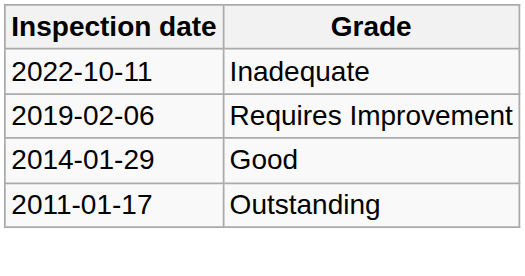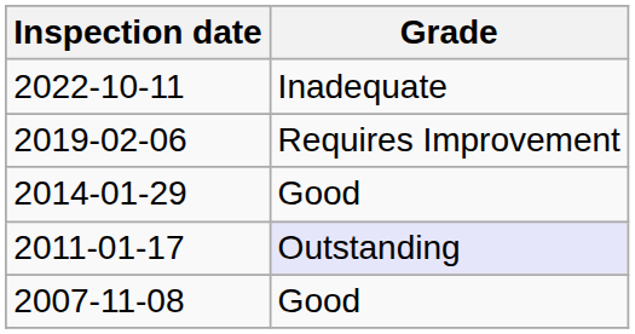 <table class="wikitable ">
 <tr>
 <th>Inspection date</th>
 <th>Grade</th>
 </tr>
 <tr>
 <td>2022-10-11</td>
 <td>Inadequate</td>
 </tr>
 <tr>
 <td>2019-02-06</td>
 <td>Requires Improvement</td>
 </tr>
 <tr>
 <td>2014-01-29</td>
 <td>Good</td>
 </tr>
 <tr>
 <td>2011-01-17</td>
-<td>Outstanding</td>
+<td style="background: lavender;">Outstanding</td>
+</tr>
+<tr>
+<td>2007-11-08</td>
+<td>Good</td>
 </tr>
 </table>
